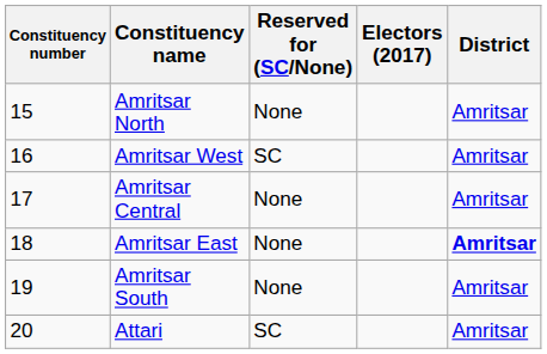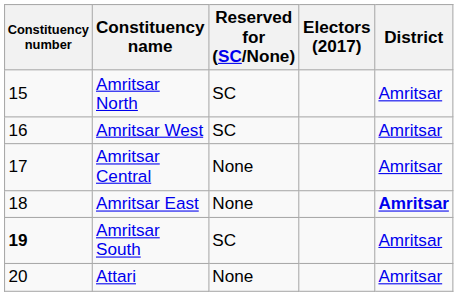 <table class=wikitable sortable style=width:65%;>
 <tr>
 <th style="width: 15%; font-size:75%">Constituency number</th>
 <th style="width: 25%;">Constituency name</th>
 <th style="width: 15%;">Reserved for (<a href='#'>SC</a>/None)</th>
 <th style="width: 30%;">Electors (2017)</th>
 <th style="width: 15%;">District</th>
 </tr>
 <tr>
 <td>15</td>
 <td><a href='#'>Amritsar North</a></td>
-<td>None</td>
+<td>SC</td>
 <td></td>
 <td><a href='#'>Amritsar</a></td>
 </tr>
 <tr>
 <td>16</td>
 <td><a href='#'>Amritsar West</a></td>
 <td>SC</td>
 <td></td>
 <td><a href='#'>Amritsar</a></td>
 </tr>
 <tr>
 <td>17</td>
 <td><a href='#'>Amritsar Central</a></td>
 <td>None</td>
 <td></td>
 <td><a href='#'>Amritsar</a></td>
 </tr>
 <tr>
 <td>18</td>
 <td><a href='#'>Amritsar East</a></td>
 <td>None</td>
 <td></td>
 <td><strong><a href='#'>Amritsar</a></strong></td>
 </tr>
 <tr>
-<td>19</td>
+<td><strong>19</strong></td>
 <td><a href='#'>Amritsar South</a></td>
-<td>None</td>
+<td>SC</td>
 <td></td>
 <td><a href='#'>Amritsar</a></td>
 </tr>
 <tr>
 <td>20</td>
 <td><a href='#'>Attari</a></td>
-<td>SC</td>
+<td>None</td>
 <td></td>
 <td><a href='#'>Amritsar</a></td>
 </tr>
 </table>
